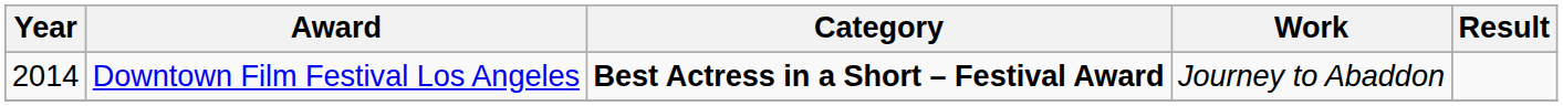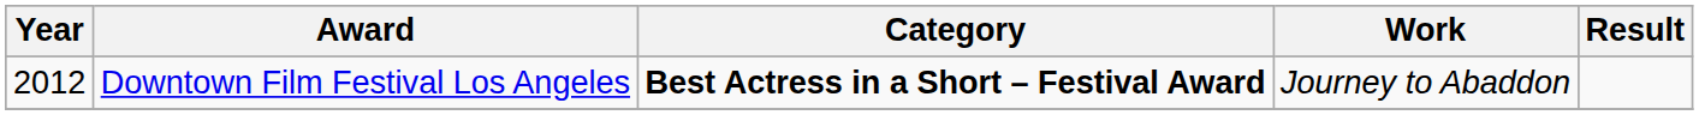 <table class="wikitable sortable">
 <tr>
 <th>Year</th>
 <th>Award</th>
 <th>Category</th>
 <th>Work</th>
 <th>Result</th>
 </tr>
 <tr>
-<td>2014</td>
+<td>2012</td>
 <td><a href='#'>Downtown Film Festival Los Angeles</a></td>
 <td><strong>Best Actress in a Short – Festival Award</strong></td>
 <td><em>Journey to Abaddon</em></td>
 <td></td>
 </tr>
 <tr>
 </tr>
 </table>
